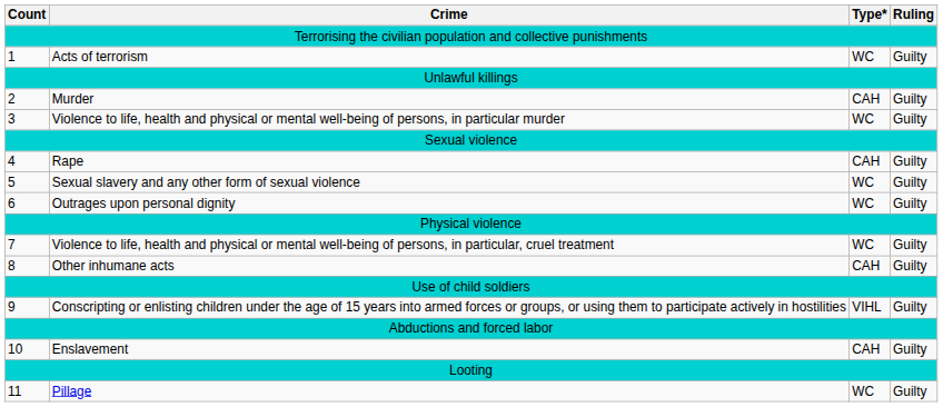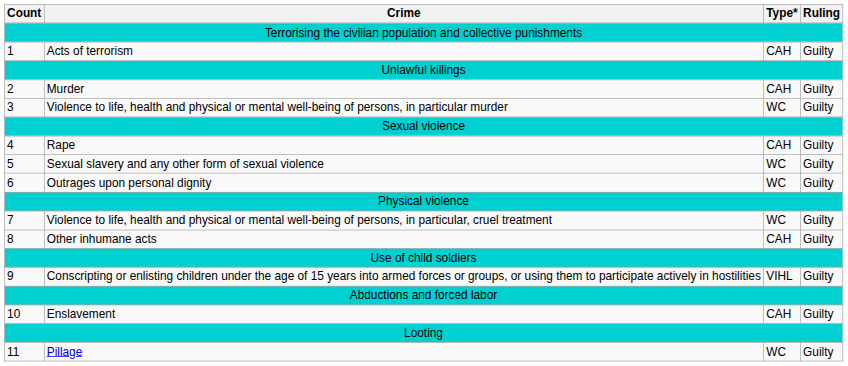 <table class="wikitable">
 <tr>
 <th>Count</th>
 <th>Crime</th>
 <th>Type*</th>
 <th>Ruling</th>
 </tr>
 <tr>
 <td colspan="4"  style="text-align:center; background:#00d0d0;">Terrorising the civilian population and collective punishments</td>
 </tr>
 <tr>
 <td>1</td>
 <td>Acts of terrorism</td>
-<td>WC</td>
+<td>CAH</td>
 <td>Guilty</td>
 </tr>
 <tr>
 <td colspan="4"  style="text-align:center; background:#00d0d0;">Unlawful killings</td>
 </tr>
 <tr>
 <td>2</td>
 <td>Murder</td>
 <td>CAH</td>
 <td>Guilty</td>
 </tr>
 <tr>
 <td>3</td>
 <td>Violence to life, health and physical or mental well-being of persons, in particular murder</td>
 <td>WC</td>
 <td>Guilty</td>
 </tr>
 <tr>
 <td colspan="4"  style="text-align:center; background:#00d0d0;">Sexual violence</td>
 </tr>
 <tr>
 <td>4</td>
 <td>Rape</td>
 <td>CAH</td>
 <td>Guilty</td>
 </tr>
 <tr>
 <td>5</td>
 <td>Sexual slavery and any other form of sexual violence</td>
 <td>WC</td>
 <td>Guilty</td>
 </tr>
 <tr>
 <td>6</td>
 <td>Outrages upon personal dignity</td>
 <td>WC</td>
 <td>Guilty</td>
 </tr>
 <tr>
 <td colspan="4"  style="text-align:center; background:#00d0d0;">Physical violence</td>
 </tr>
 <tr>
 <td>7</td>
 <td>Violence to life, health and physical or mental well-being of persons, in particular, cruel treatment</td>
 <td>WC</td>
 <td>Guilty</td>
 </tr>
 <tr>
 <td>8</td>
 <td>Other inhumane acts</td>
 <td>CAH</td>
 <td>Guilty</td>
 </tr>
 <tr>
 <td colspan="4"  style="text-align:center; background:#00d0d0;">Use of child soldiers</td>
 </tr>
 <tr>
 <td>9</td>
 <td>Conscripting or enlisting children under the age of 15 years into armed forces or groups, or using them to participate actively in hostilities</td>
 <td>VIHL</td>
 <td>Guilty</td>
 </tr>
 <tr>
 <td colspan="4"  style="text-align:center; background:#00d0d0;">Abductions and forced labor</td>
 </tr>
 <tr>
 <td>10</td>
 <td>Enslavement</td>
 <td>CAH</td>
 <td>Guilty</td>
 </tr>
 <tr>
 <td colspan="4"  style="text-align:center; background:#00d0d0;">Looting</td>
 </tr>
 <tr>
 <td>11</td>
 <td><a href='#'>Pillage</a></td>
 <td>WC</td>
 <td>Guilty</td>
 </tr>
 </table>
